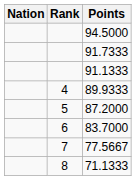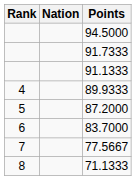 <table class="wikitable sortable" style="text-align:center">
 <tr>
+<th>Rank</th>
 <th>Nation</th>
-<th>Rank</th>
 <th>Points</th>
 </tr>
 <tr>
+<td></td>
 <td align=left></td>
-<td></td>
 <td>94.5000</td>
 </tr>
 <tr>
+<td></td>
 <td align=left></td>
-<td></td>
 <td>91.7333</td>
 </tr>
 <tr>
+<td></td>
 <td align=left></td>
-<td></td>
 <td>91.1333</td>
 </tr>
 <tr>
+<td>4</td>
 <td align=left></td>
-<td>4</td>
 <td>89.9333</td>
 </tr>
 <tr>
+<td>5</td>
 <td align=left></td>
-<td>5</td>
 <td>87.2000</td>
 </tr>
 <tr>
+<td>6</td>
 <td align=left></td>
-<td>6</td>
 <td>83.7000</td>
 </tr>
 <tr>
+<td>7</td>
 <td align=left></td>
-<td>7</td>
 <td>77.5667</td>
 </tr>
 <tr>
+<td>8</td>
 <td align=left></td>
-<td>8</td>
 <td>71.1333</td>
 </tr>
 </table>
